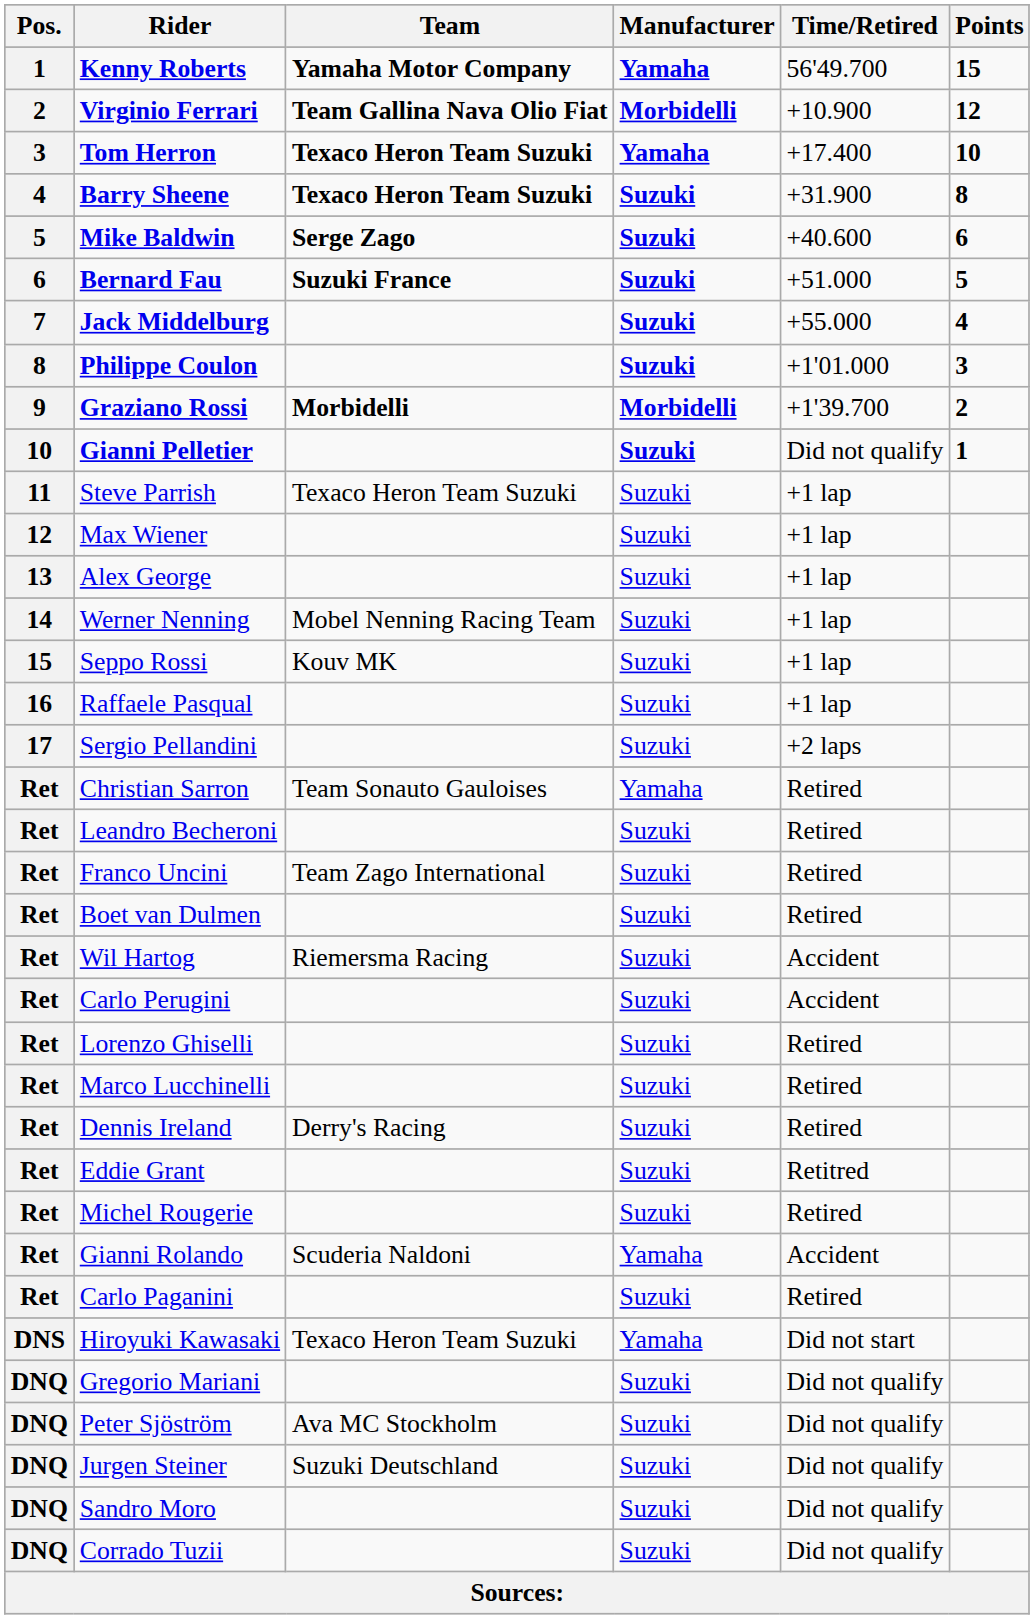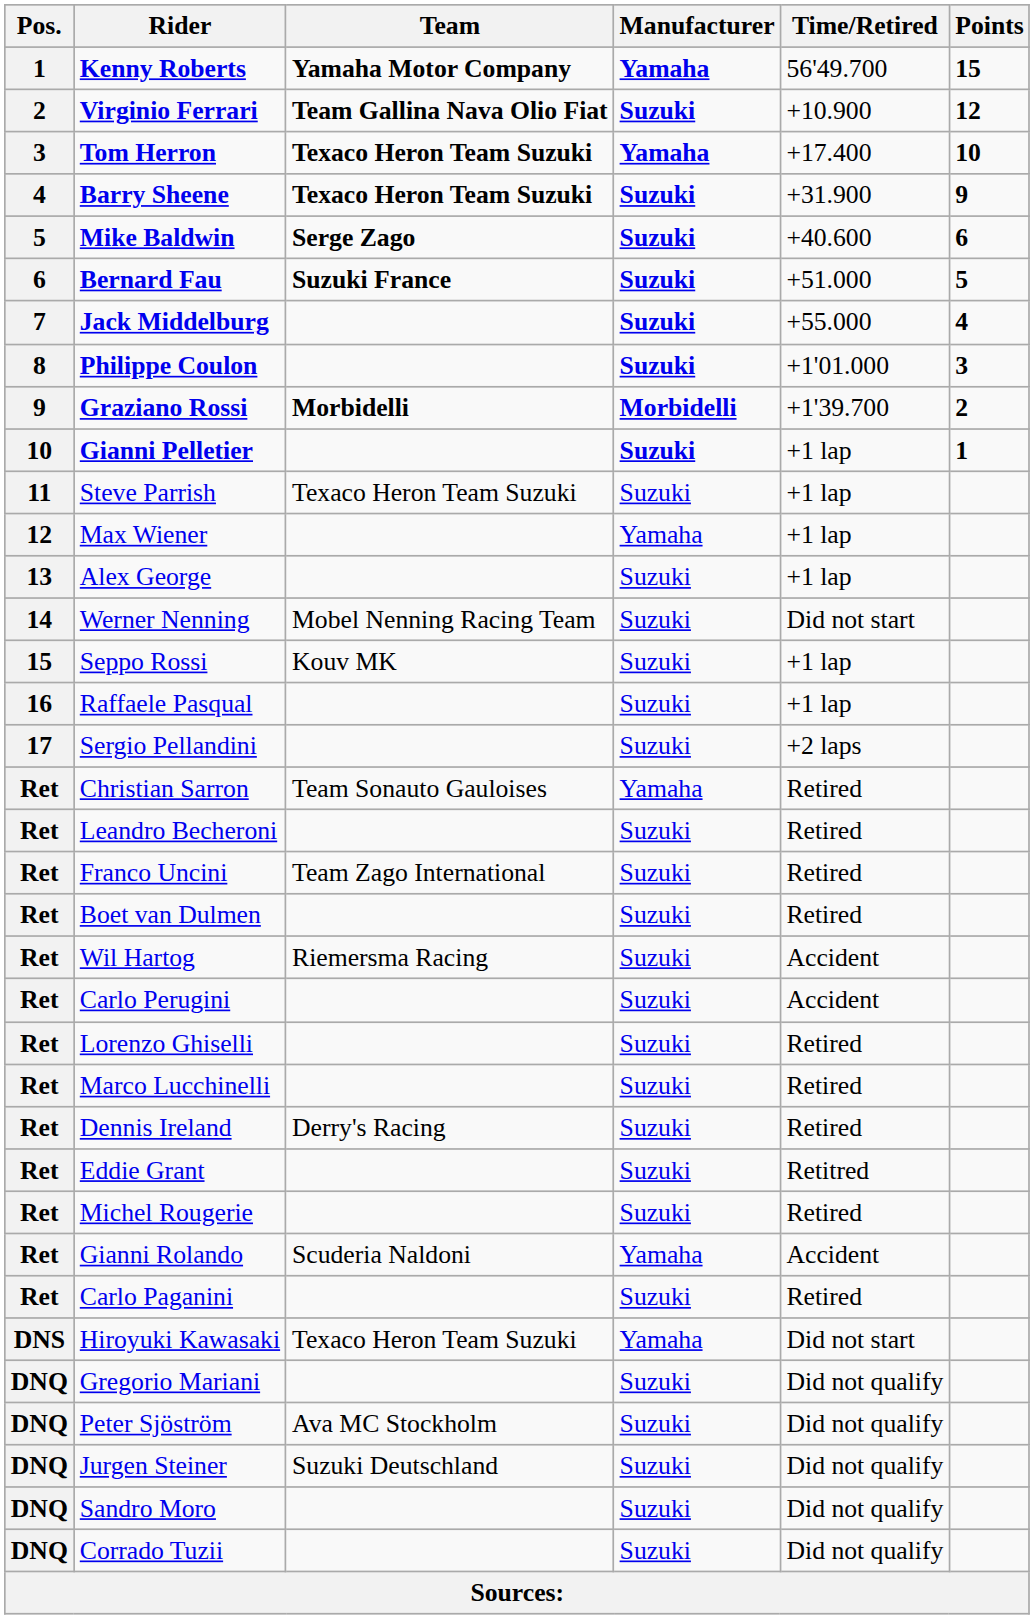 <table class="wikitable" style="font-size: 95%;">
 <tr>
 <th>Pos.</th>
 <th>Rider</th>
 <th>Team</th>
 <th>Manufacturer</th>
 <th>Time/Retired</th>
 <th>Points</th>
 </tr>
 <tr>
 <th>1</th>
 <td> <strong><a href='#'>Kenny Roberts</a></strong></td>
 <td><strong>Yamaha Motor Company</strong></td>
 <td><strong><a href='#'>Yamaha</a></strong></td>
 <td>56'49.700</td>
 <td><strong>15</strong></td>
 </tr>
 <tr>
 <th>2</th>
 <td> <strong><a href='#'>Virginio Ferrari</a></strong></td>
 <td><strong>Team Gallina Nava Olio Fiat</strong></td>
-<td><strong><a href='#'>Morbidelli</a></strong></td>
+<td><strong><a href='#'>Suzuki</a></strong></td>
 <td>+10.900</td>
 <td><strong>12</strong></td>
 </tr>
 <tr>
 <th>3</th>
 <td> <strong><a href='#'>Tom Herron</a></strong></td>
 <td><strong>Texaco Heron Team Suzuki</strong></td>
 <td><strong><a href='#'>Yamaha</a></strong></td>
 <td>+17.400</td>
 <td><strong>10</strong></td>
 </tr>
 <tr>
 <th>4</th>
 <td> <strong><a href='#'>Barry Sheene</a></strong></td>
 <td><strong>Texaco Heron Team Suzuki</strong></td>
 <td><strong><a href='#'>Suzuki</a></strong></td>
 <td>+31.900</td>
-<td><strong>8</strong></td>
+<td><strong>9</strong></td>
 </tr>
 <tr>
 <th>5</th>
 <td> <strong><a href='#'>Mike Baldwin</a></strong></td>
 <td><strong>Serge Zago</strong></td>
 <td><strong><a href='#'>Suzuki</a></strong></td>
 <td>+40.600</td>
 <td><strong>6</strong></td>
 </tr>
 <tr>
 <th>6</th>
 <td> <strong><a href='#'>Bernard Fau</a></strong></td>
 <td><strong>Suzuki France</strong></td>
 <td><strong><a href='#'>Suzuki</a></strong></td>
 <td>+51.000</td>
 <td><strong>5</strong></td>
 </tr>
 <tr>
 <th>7</th>
 <td> <strong><a href='#'>Jack Middelburg</a></strong></td>
 <td></td>
 <td><strong><a href='#'>Suzuki</a></strong></td>
 <td>+55.000</td>
 <td><strong>4</strong></td>
 </tr>
 <tr>
 <th>8</th>
 <td> <strong><a href='#'>Philippe Coulon</a></strong></td>
 <td></td>
 <td><strong><a href='#'>Suzuki</a></strong></td>
 <td>+1'01.000</td>
 <td><strong>3</strong></td>
 </tr>
 <tr>
 <th>9</th>
 <td> <strong><a href='#'>Graziano Rossi</a></strong></td>
 <td><strong>Morbidelli</strong></td>
 <td><strong><a href='#'>Morbidelli</a></strong></td>
 <td>+1'39.700</td>
 <td><strong>2</strong></td>
 </tr>
 <tr>
 <th>10</th>
 <td> <strong><a href='#'>Gianni Pelletier</a></strong></td>
 <td></td>
 <td><strong><a href='#'>Suzuki</a></strong></td>
-<td>Did not qualify</td>
+<td>+1 lap</td>
 <td><strong>1</strong></td>
 </tr>
 <tr>
 <th>11</th>
 <td> <a href='#'>Steve Parrish</a></td>
 <td>Texaco Heron Team Suzuki</td>
 <td><a href='#'>Suzuki</a></td>
 <td>+1 lap</td>
 <td></td>
 </tr>
 <tr>
 <th>12</th>
 <td> <a href='#'>Max Wiener</a></td>
 <td></td>
-<td><a href='#'>Suzuki</a></td>
+<td><a href='#'>Yamaha</a></td>
 <td>+1 lap</td>
 <td></td>
 </tr>
 <tr>
 <th>13</th>
 <td> <a href='#'>Alex George</a></td>
 <td></td>
 <td><a href='#'>Suzuki</a></td>
 <td>+1 lap</td>
 <td></td>
 </tr>
 <tr>
 <th>14</th>
 <td> <a href='#'>Werner Nenning</a></td>
 <td>Mobel Nenning Racing Team</td>
 <td><a href='#'>Suzuki</a></td>
-<td>+1 lap</td>
+<td>Did not start</td>
 <td></td>
 </tr>
 <tr>
 <th>15</th>
 <td> <a href='#'>Seppo Rossi</a></td>
 <td>Kouv MK</td>
 <td><a href='#'>Suzuki</a></td>
 <td>+1 lap</td>
 <td></td>
 </tr>
 <tr>
 <th>16</th>
 <td> <a href='#'>Raffaele Pasqual</a></td>
 <td></td>
 <td><a href='#'>Suzuki</a></td>
 <td>+1 lap</td>
 <td></td>
 </tr>
 <tr>
 <th>17</th>
 <td> <a href='#'>Sergio Pellandini</a></td>
 <td></td>
 <td><a href='#'>Suzuki</a></td>
 <td>+2 laps</td>
 <td></td>
 </tr>
 <tr>
 <th>Ret</th>
 <td> <a href='#'>Christian Sarron</a></td>
 <td>Team Sonauto Gauloises</td>
 <td><a href='#'>Yamaha</a></td>
 <td>Retired</td>
 <td></td>
 </tr>
 <tr>
 <th>Ret</th>
 <td> <a href='#'>Leandro Becheroni</a></td>
 <td></td>
 <td><a href='#'>Suzuki</a></td>
 <td>Retired</td>
 <td></td>
 </tr>
 <tr>
 <th>Ret</th>
 <td> <a href='#'>Franco Uncini</a></td>
 <td>Team Zago International</td>
 <td><a href='#'>Suzuki</a></td>
 <td>Retired</td>
 <td></td>
 </tr>
 <tr>
 <th>Ret</th>
 <td> <a href='#'>Boet van Dulmen</a></td>
 <td></td>
 <td><a href='#'>Suzuki</a></td>
 <td>Retired</td>
 <td></td>
 </tr>
 <tr>
 <th>Ret</th>
 <td> <a href='#'>Wil Hartog</a></td>
 <td>Riemersma Racing</td>
 <td><a href='#'>Suzuki</a></td>
 <td>Accident</td>
 <td></td>
 </tr>
 <tr>
 <th>Ret</th>
 <td> <a href='#'>Carlo Perugini</a></td>
 <td></td>
 <td><a href='#'>Suzuki</a></td>
 <td>Accident</td>
 <td></td>
 </tr>
 <tr>
 <th>Ret</th>
 <td> <a href='#'>Lorenzo Ghiselli</a></td>
 <td></td>
 <td><a href='#'>Suzuki</a></td>
 <td>Retired</td>
 <td></td>
 </tr>
 <tr>
 <th>Ret</th>
 <td> <a href='#'>Marco Lucchinelli</a></td>
 <td></td>
 <td><a href='#'>Suzuki</a></td>
 <td>Retired</td>
 <td></td>
 </tr>
 <tr>
 <th>Ret</th>
 <td> <a href='#'>Dennis Ireland</a></td>
 <td>Derry's Racing</td>
 <td><a href='#'>Suzuki</a></td>
 <td>Retired</td>
 <td></td>
 </tr>
 <tr>
 <th>Ret</th>
 <td> <a href='#'>Eddie Grant</a></td>
 <td></td>
 <td><a href='#'>Suzuki</a></td>
 <td>Retitred</td>
 <td></td>
 </tr>
 <tr>
 <th>Ret</th>
 <td> <a href='#'>Michel Rougerie</a></td>
 <td></td>
 <td><a href='#'>Suzuki</a></td>
 <td>Retired</td>
 <td></td>
 </tr>
 <tr>
 <th>Ret</th>
 <td> <a href='#'>Gianni Rolando</a></td>
 <td>Scuderia Naldoni</td>
 <td><a href='#'>Yamaha</a></td>
 <td>Accident</td>
 <td></td>
 </tr>
 <tr>
 <th>Ret</th>
 <td> <a href='#'>Carlo Paganini</a></td>
 <td></td>
 <td><a href='#'>Suzuki</a></td>
 <td>Retired</td>
 <td></td>
 </tr>
 <tr>
 <th>DNS</th>
 <td> <a href='#'>Hiroyuki Kawasaki</a></td>
 <td>Texaco Heron Team Suzuki</td>
 <td><a href='#'>Yamaha</a></td>
 <td>Did not start</td>
 <td></td>
 </tr>
 <tr>
 <th>DNQ</th>
 <td> <a href='#'>Gregorio Mariani</a></td>
 <td></td>
 <td><a href='#'>Suzuki</a></td>
 <td>Did not qualify</td>
 <td></td>
 </tr>
 <tr>
 <th>DNQ</th>
 <td> <a href='#'>Peter Sjöström</a></td>
 <td>Ava MC Stockholm</td>
 <td><a href='#'>Suzuki</a></td>
 <td>Did not qualify</td>
 <td></td>
 </tr>
 <tr>
 <th>DNQ</th>
 <td> <a href='#'>Jurgen Steiner</a></td>
 <td>Suzuki Deutschland</td>
 <td><a href='#'>Suzuki</a></td>
 <td>Did not qualify</td>
 <td></td>
 </tr>
 <tr>
 <th>DNQ</th>
 <td> <a href='#'>Sandro Moro</a></td>
 <td></td>
 <td><a href='#'>Suzuki</a></td>
 <td>Did not qualify</td>
 <td></td>
 </tr>
 <tr>
 <th>DNQ</th>
 <td> <a href='#'>Corrado Tuzii</a></td>
 <td></td>
 <td><a href='#'>Suzuki</a></td>
 <td>Did not qualify</td>
 <td></td>
 </tr>
 <tr>
 <th colspan=8>Sources:</th>
 </tr>
 </table>
